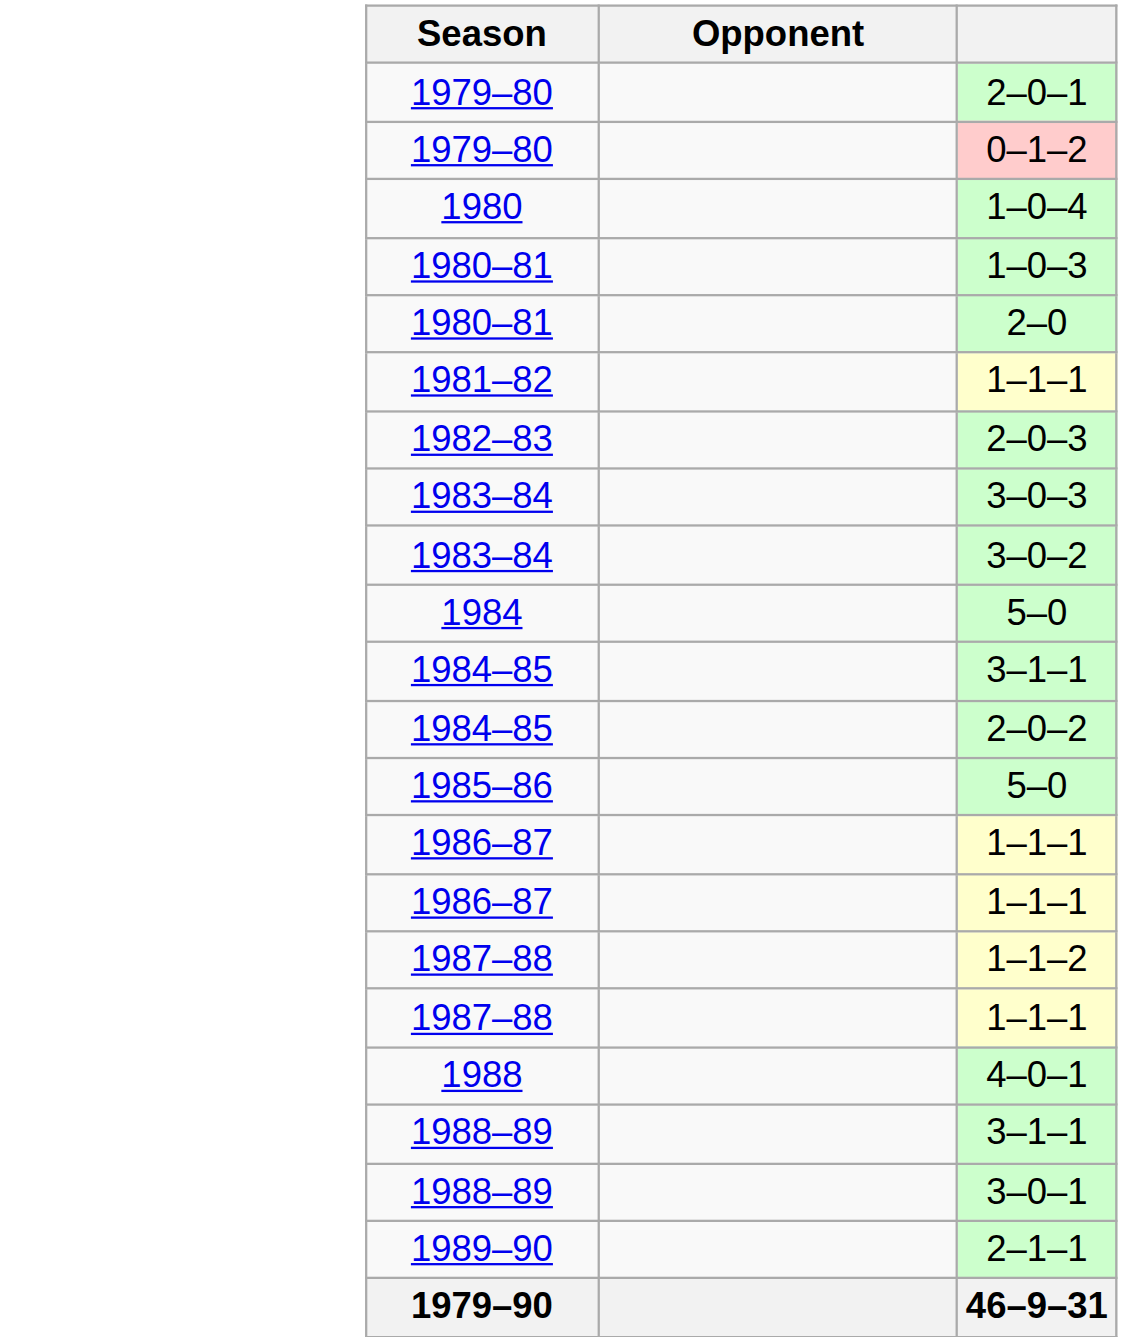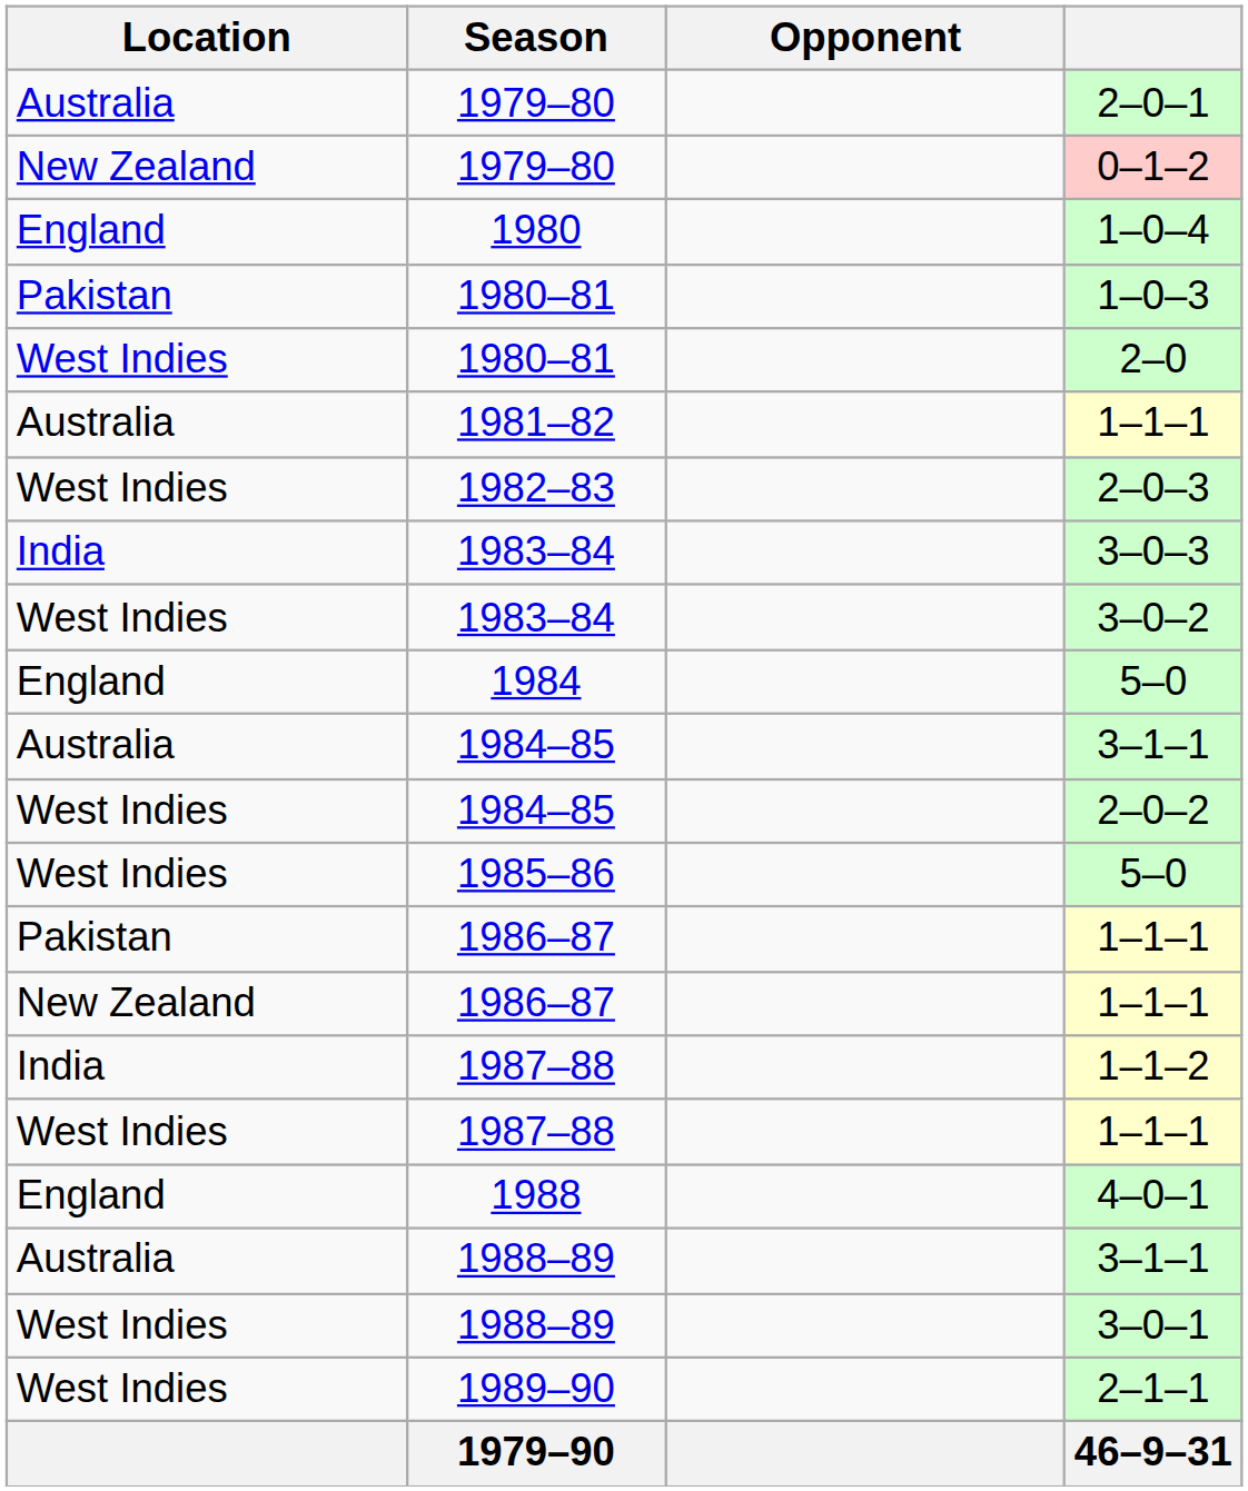 <table class="wikitable" style="float: right">
 <tr>
+<th width=150px>Location</th>
 <th width=95px>Season</th>
 <th width=150px>Opponent</th>
 <th></th>
 </tr>
 <tr>
+<td> <a href='#'>Australia</a></td>
 <td align=center><a href='#'>1979–80</a></td>
 <td></td>
 <td style="text-align:center; background:#cfc;">2–0–1</td>
 </tr>
 <tr>
+<td> <a href='#'>New Zealand</a></td>
 <td align=center><a href='#'>1979–80</a></td>
 <td></td>
 <td style="text-align:center; background:#fcc;">0–1–2</td>
 </tr>
 <tr>
+<td> <a href='#'>England</a></td>
 <td align=center><a href='#'>1980</a></td>
 <td></td>
 <td style="text-align:center; background:#cfc;">1–0–4</td>
 </tr>
 <tr>
+<td> <a href='#'>Pakistan</a></td>
 <td align=center><a href='#'>1980–81</a></td>
 <td></td>
 <td style="text-align:center; background:#cfc;">1–0–3</td>
 </tr>
 <tr>
+<td> <a href='#'>West Indies</a></td>
 <td align=center><a href='#'>1980–81</a></td>
 <td></td>
 <td style="text-align:center; background:#cfc;">2–0</td>
 </tr>
 <tr>
+<td> Australia</td>
 <td align=center><a href='#'>1981–82</a></td>
 <td></td>
 <td style="text-align:center; background:#ffc;">1–1–1</td>
 </tr>
 <tr>
+<td> West Indies</td>
 <td align=center><a href='#'>1982–83</a></td>
 <td></td>
 <td style="text-align:center; background:#cfc;">2–0–3</td>
 </tr>
 <tr>
+<td> <a href='#'>India</a></td>
 <td align=center><a href='#'>1983–84</a></td>
 <td></td>
 <td style="text-align:center; background:#cfc;">3–0–3</td>
 </tr>
 <tr>
+<td> West Indies</td>
 <td align=center><a href='#'>1983–84</a></td>
 <td></td>
 <td style="text-align:center; background:#cfc;">3–0–2</td>
 </tr>
 <tr>
+<td> England</td>
 <td align=center><a href='#'>1984</a></td>
 <td></td>
 <td style="text-align:center; background:#cfc;">5–0</td>
 </tr>
 <tr>
+<td> Australia</td>
 <td align=center><a href='#'>1984–85</a></td>
 <td></td>
 <td style="text-align:center; background:#cfc;">3–1–1</td>
 </tr>
 <tr>
+<td> West Indies</td>
 <td align=center><a href='#'>1984–85</a></td>
 <td></td>
 <td style="text-align:center; background:#cfc;">2–0–2</td>
 </tr>
 <tr>
+<td> West Indies</td>
 <td align=center><a href='#'>1985–86</a></td>
 <td></td>
 <td style="text-align:center; background:#cfc;">5–0</td>
 </tr>
 <tr>
+<td> Pakistan</td>
 <td align=center><a href='#'>1986–87</a></td>
 <td></td>
 <td style="text-align:center; background:#ffc;">1–1–1</td>
 </tr>
 <tr>
+<td> New Zealand</td>
 <td align=center><a href='#'>1986–87</a></td>
 <td></td>
 <td style="text-align:center; background:#ffc;">1–1–1</td>
 </tr>
 <tr>
+<td> India</td>
 <td align=center><a href='#'>1987–88</a></td>
 <td></td>
 <td style="text-align:center; background:#ffc;">1–1–2</td>
 </tr>
 <tr>
+<td> West Indies</td>
 <td align=center><a href='#'>1987–88</a></td>
 <td></td>
 <td style="text-align:center; background:#ffc;">1–1–1</td>
 </tr>
 <tr>
+<td> England</td>
 <td align=center><a href='#'>1988</a></td>
 <td></td>
 <td style="text-align:center; background:#cfc;">4–0–1</td>
 </tr>
 <tr>
+<td> Australia</td>
 <td align=center><a href='#'>1988–89</a></td>
 <td></td>
 <td style="text-align:center; background:#cfc;">3–1–1</td>
 </tr>
 <tr>
+<td> West Indies</td>
 <td align=center><a href='#'>1988–89</a></td>
 <td></td>
 <td style="text-align:center; background:#cfc;">3–0–1</td>
 </tr>
 <tr>
+<td> West Indies</td>
 <td align=center><a href='#'>1989–90</a></td>
 <td></td>
 <td style="text-align:center; background:#cfc;">2–1–1</td>
 </tr>
 <tr>
+<th></th>
 <th>1979–90</th>
 <th></th>
 <th>46–9–31</th>
 </tr>
 </table>
